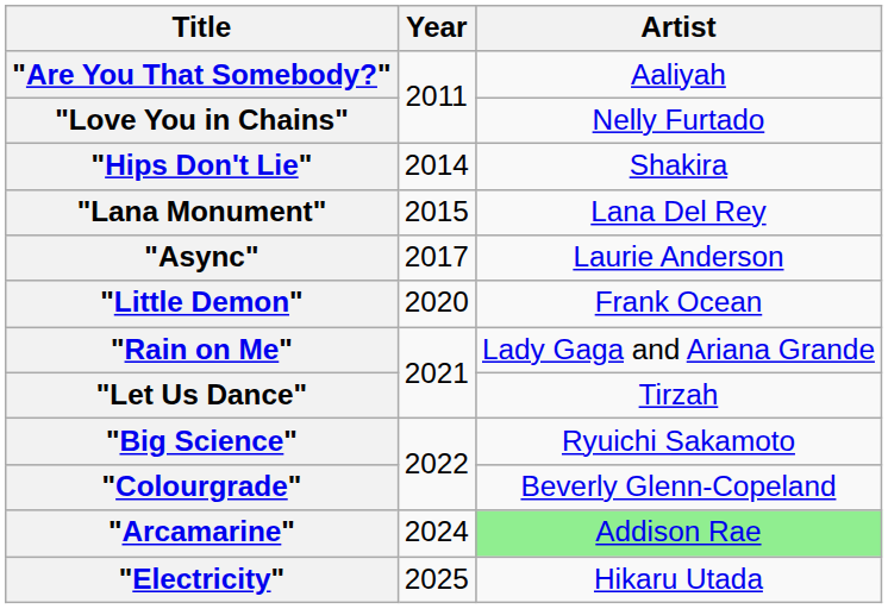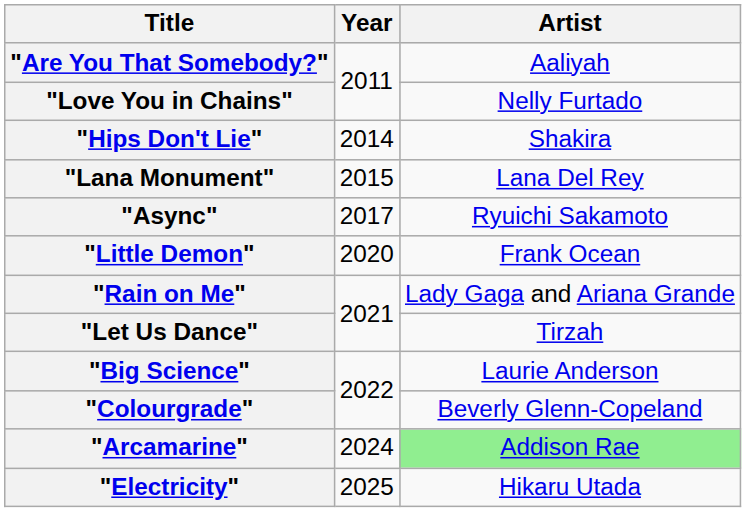 <table class="wikitable plainrowheaders" style="text-align:center;">
 <tr>
 <th scope="col">Title</th>
 <th scope="col">Year</th>
 <th scope="col">Artist</th>
 </tr>
 <tr>
 <th scope="row">"<a href='#'>Are You That Somebody?</a>"</th>
 <td rowspan="2">2011</td>
 <td><a href='#'>Aaliyah</a></td>
 </tr>
 <tr>
 <th scope="row">"Love You in Chains"</th>
 <td><a href='#'>Nelly Furtado</a></td>
 </tr>
 <tr>
 <th scope="row">"<a href='#'>Hips Don't Lie</a>"</th>
 <td>2014</td>
 <td><a href='#'>Shakira</a></td>
 </tr>
 <tr>
 <th scope="row">"Lana Monument"</th>
 <td>2015</td>
 <td><a href='#'>Lana Del Rey</a></td>
 </tr>
 <tr>
 <th scope="row">"Async"</th>
 <td>2017</td>
-<td><a href='#'>Laurie Anderson</a></td>
+<td><a href='#'>Ryuichi Sakamoto</a></td>
 </tr>
 <tr>
 <th scope="row">"<a href='#'>Little Demon</a>"</th>
 <td>2020</td>
 <td><a href='#'>Frank Ocean</a></td>
 </tr>
 <tr>
 <th scope="row">"<a href='#'>Rain on Me</a>"</th>
 <td rowspan="2">2021</td>
 <td><a href='#'>Lady Gaga</a> and <a href='#'>Ariana Grande</a></td>
 </tr>
 <tr>
 <th scope="row">"Let Us Dance"</th>
 <td><a href='#'>Tirzah</a></td>
 </tr>
 <tr>
 <th scope="row">"<a href='#'>Big Science</a>"</th>
 <td rowspan="2">2022</td>
-<td><a href='#'>Ryuichi Sakamoto</a></td>
+<td><a href='#'>Laurie Anderson</a></td>
 </tr>
 <tr>
 <th scope="row">"<a href='#'>Colourgrade</a>"</th>
 <td><a href='#'>Beverly Glenn-Copeland</a></td>
 </tr>
 <tr>
 <th scope="row">"<a href='#'>Arcamarine</a>"</th>
 <td>2024</td>
 <td style="background: lightgreen;"><a href='#'>Addison Rae</a></td>
 </tr>
 <tr>
 <th scope="row">"<a href='#'>Electricity</a>"</th>
 <td>2025</td>
 <td><a href='#'>Hikaru Utada</a></td>
 </tr>
 </table>
